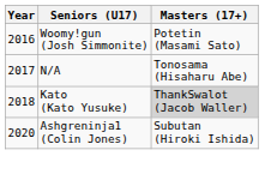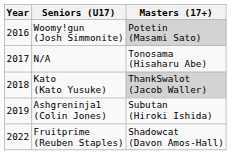 <table class="wikitable">
 <tr>
 <th>Year</th>
 <th>Seniors (U17)</th>
 <th>Masters (17+)</th>
 </tr>
 <tr>
 <td>2016</td>
 <td> Woomy!gun<br>(Josh Simmonite)</td>
-<td> Potetin<br>(Masami Sato)</td>
+<td style="background: lightgrey;"> Potetin<br>(Masami Sato)</td>
 </tr>
 <tr>
 <td>2017</td>
 <td>N/A</td>
 <td> Tonosama<br>(Hisaharu Abe)</td>
 </tr>
 <tr>
 <td>2018</td>
 <td> Kato<br>(Kato Yusuke)</td>
 <td style="background: lightgrey;"> ThankSwalot<br>(Jacob Waller)</td>
 </tr>
 <tr>
-<td>2020</td>
+<td>2019</td>
 <td> Ashgreninja1<br>(Colin Jones)</td>
 <td> Subutan<br>(Hiroki Ishida)</td>
 </tr>
+<tr>
+<td>2022</td>
+<td> Fruitprime<br>(Reuben Staples)</td>
+<td> Shadowcat<br>(Davon Amos-Hall)</td>
+</tr>
 </table>
